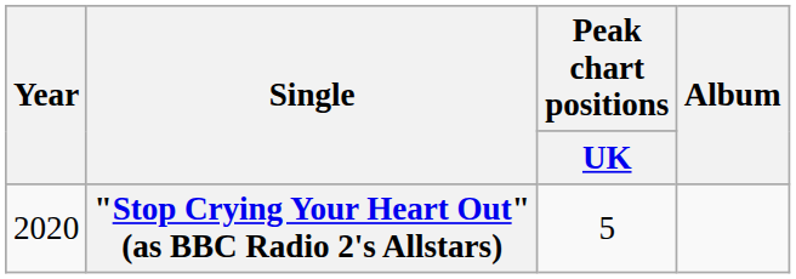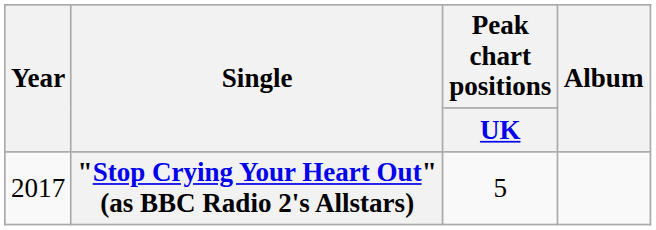 <table class="wikitable plainrowheaders" style="text-align:center;">
 <tr>
 <th rowspan="2">Year</th>
 <th rowspan="2">Single</th>
 <th colspan="1">Peak chart positions</th>
 <th rowspan="2">Album</th>
 </tr>
 <tr>
 <th width="20"><a href='#'>UK</a><br></th>
 </tr>
 <tr>
-<td>2020</td>
+<td>2017</td>
 <th scope="row">"<a href='#'>Stop Crying Your Heart Out</a>"<br><span>(as BBC Radio 2's Allstars)</span></th>
 <td>5</td>
 <td></td>
 </tr>
 </table>
